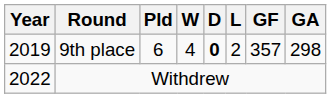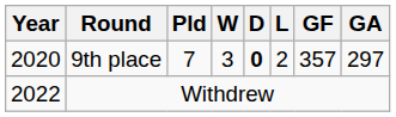 <table class="wikitable" style="text-align: center; font-size:95%;">
 <tr>
 <th>Year</th>
 <th>Round</th>
 <th>Pld</th>
 <th>W</th>
 <th>D</th>
 <th>L</th>
 <th>GF</th>
 <th>GA</th>
 </tr>
 <tr>
-<td> 2019</td>
+<td> 2020</td>
 <td>9th place</td>
-<td>6</td>
-<td>4</td>
+<td>7</td>
+<td>3</td>
 <td><strong>0</strong></td>
 <td>2</td>
 <td>357</td>
-<td>298</td>
+<td>297</td>
 </tr>
 <tr>
 <td> 2022</td>
 <td colspan=7>Withdrew</td>
 </tr>
 </table>
